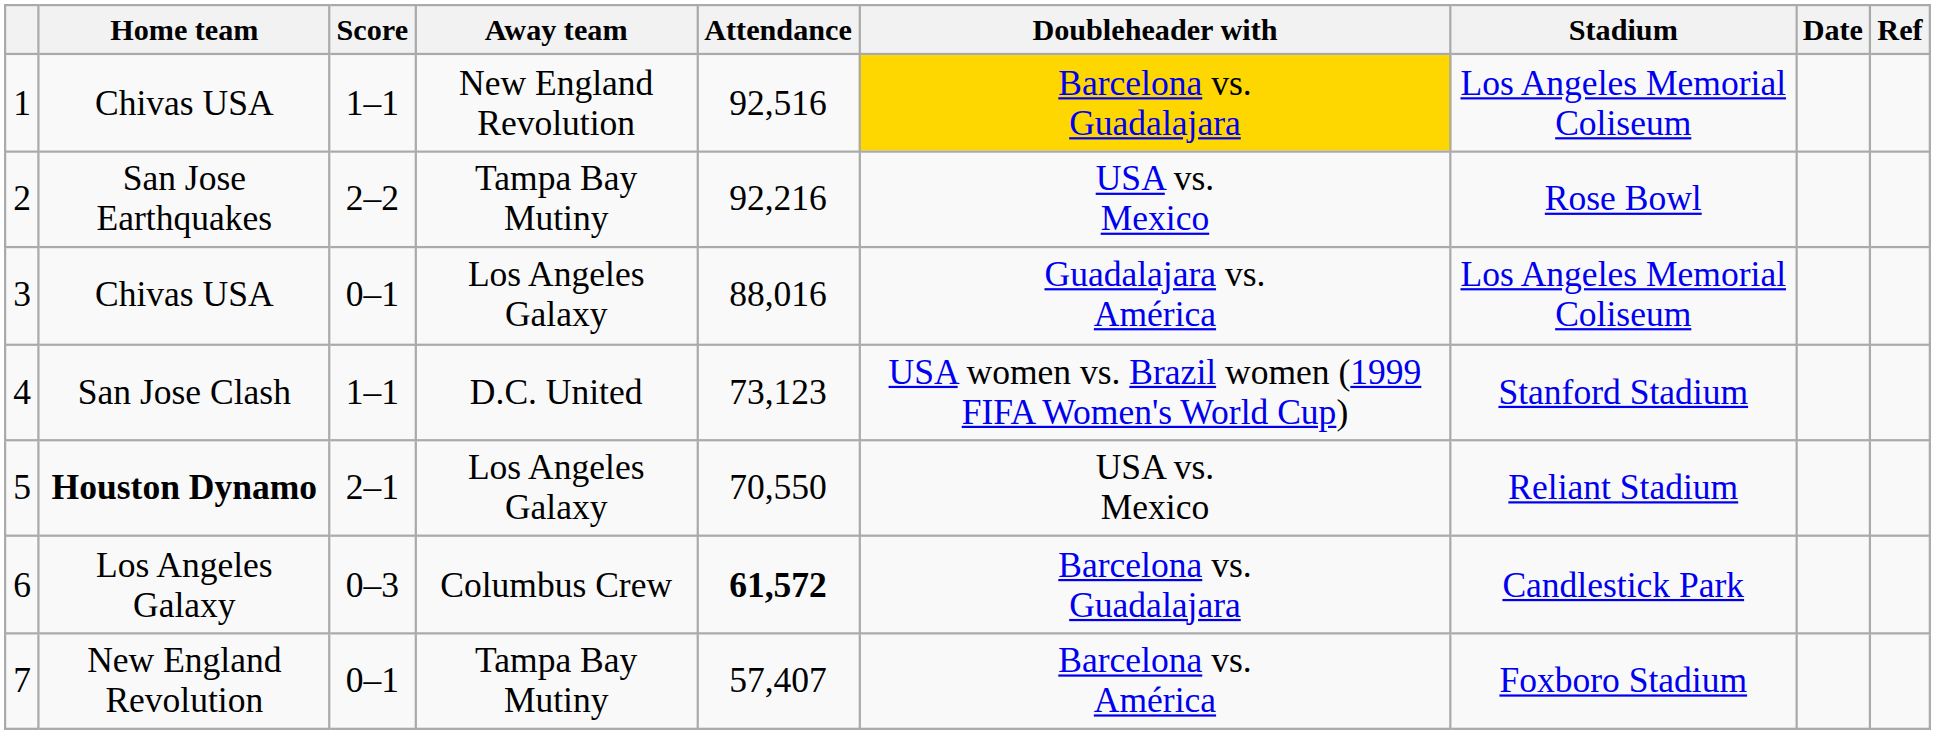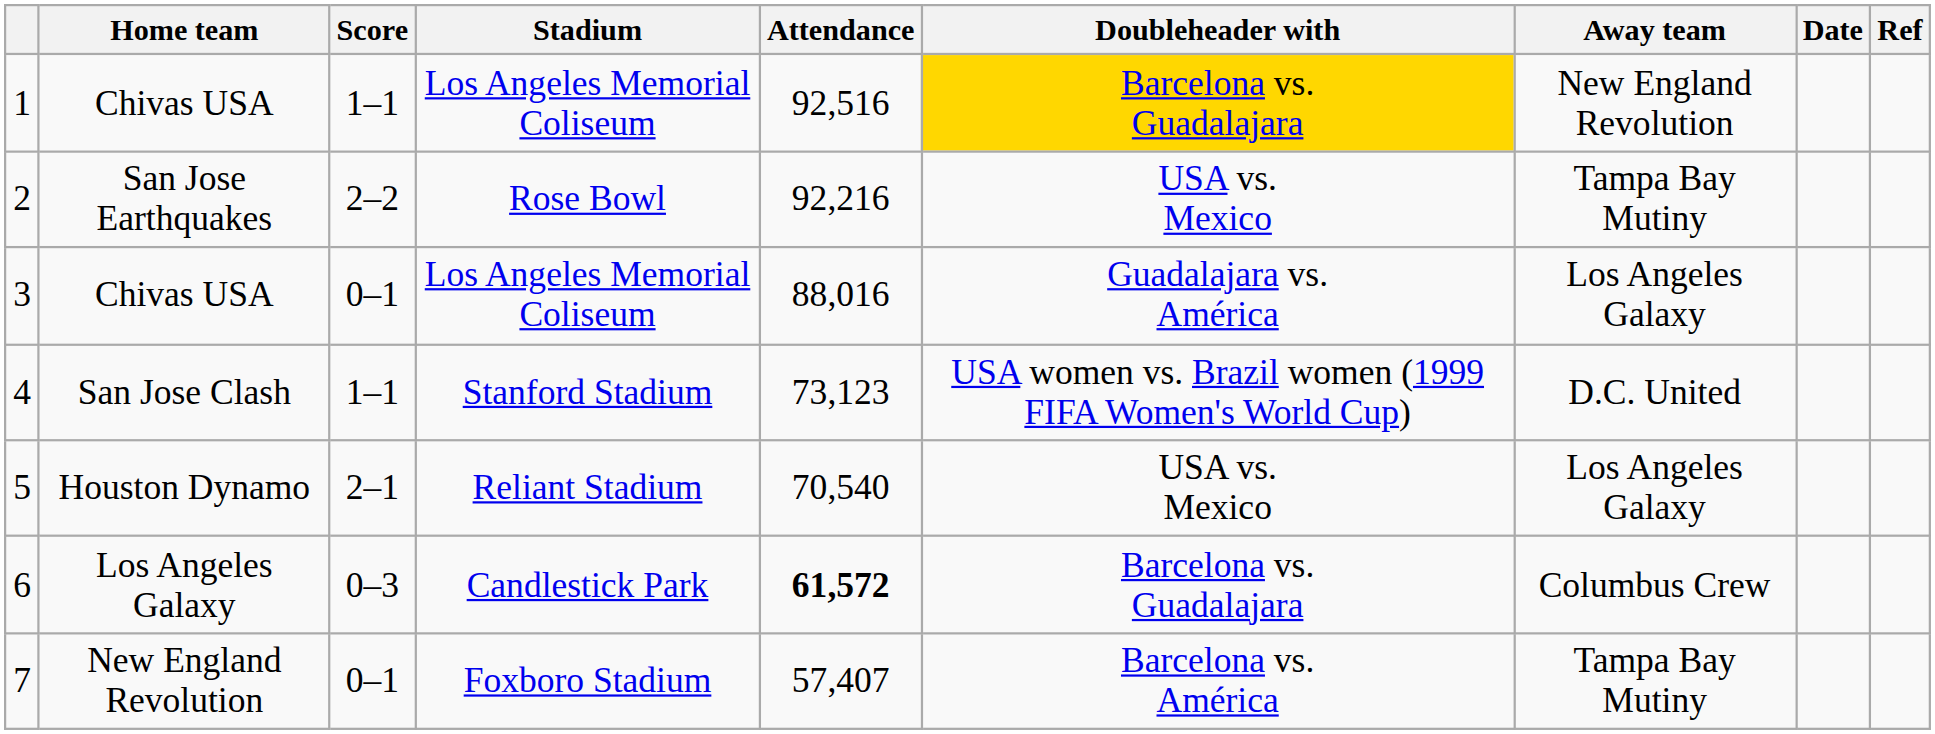 <table class="wikitable sortable" style="text-align:center">
 <tr>
 <th style=font-size:85%></th>
 <th style=font-size:85% class=unsortable>Home team</th>
 <th style=font-size:85% class=unsortable>Score</th>
-<th style=font-size:85% class=unsortable>Away team</th>
+<th style="font-size:85%" class="unsortable">Stadium</th>
 <th style=font-size:85%>Attendance</th>
 <th style=font-size:85% class=unsortable>Doubleheader with</th>
-<th style="font-size:85%" class="unsortable">Stadium</th>
+<th style=font-size:85% class=unsortable>Away team</th>
 <th style="font-size:85%">Date</th>
 <th style="font-size:85%" class="unsortable">Ref</th>
 </tr>
 <tr>
 <td>1</td>
 <td>Chivas USA</td>
 <td>1–1</td>
-<td>New England Revolution</td>
+<td><a href='#'>Los Angeles Memorial Coliseum</a></td>
 <td>92,516</td>
 <td style="background: gold;"><a href='#'>Barcelona</a> vs.<br><a href='#'>Guadalajara</a></td>
-<td><a href='#'>Los Angeles Memorial Coliseum</a></td>
+<td>New England Revolution</td>
 <td></td>
 <td></td>
 </tr>
 <tr>
 <td>2</td>
 <td>San Jose Earthquakes</td>
 <td>2–2</td>
-<td>Tampa Bay Mutiny</td>
+<td><a href='#'>Rose Bowl</a></td>
 <td>92,216</td>
 <td><a href='#'>USA</a> vs.<br><a href='#'>Mexico</a></td>
-<td><a href='#'>Rose Bowl</a></td>
+<td>Tampa Bay Mutiny</td>
 <td></td>
 <td></td>
 </tr>
 <tr>
 <td>3</td>
 <td>Chivas USA</td>
 <td>0–1</td>
-<td>Los Angeles Galaxy</td>
+<td><a href='#'>Los Angeles Memorial Coliseum</a></td>
 <td>88,016</td>
 <td><a href='#'>Guadalajara</a> vs.<br><a href='#'>América</a></td>
-<td><a href='#'>Los Angeles Memorial Coliseum</a></td>
+<td>Los Angeles Galaxy</td>
 <td></td>
 <td></td>
 </tr>
 <tr>
 <td>4</td>
 <td>San Jose Clash</td>
 <td>1–1</td>
-<td>D.C. United</td>
+<td><a href='#'>Stanford Stadium</a></td>
 <td>73,123</td>
 <td><a href='#'>USA</a> women vs. <a href='#'>Brazil</a> women (<a href='#'>1999 FIFA Women's World Cup</a>)</td>
-<td><a href='#'>Stanford Stadium</a></td>
+<td>D.C. United</td>
 <td></td>
 <td></td>
 </tr>
 <tr>
 <td>5</td>
-<td><strong>Houston Dynamo</strong></td>
+<td>Houston Dynamo</td>
 <td>2–1</td>
+<td><a href='#'>Reliant Stadium</a></td>
+<td>70,540</td>
+<td>USA vs.<br>Mexico</td>
 <td>Los Angeles Galaxy</td>
-<td>70,550</td>
-<td>USA vs.<br>Mexico</td>
-<td><a href='#'>Reliant Stadium</a></td>
 <td></td>
 <td></td>
 </tr>
 <tr>
 <td>6</td>
 <td>Los Angeles Galaxy</td>
 <td>0–3</td>
-<td>Columbus Crew</td>
+<td><a href='#'>Candlestick Park</a></td>
 <td><strong>61,572</strong></td>
 <td><a href='#'>Barcelona</a> vs.<br><a href='#'>Guadalajara</a></td>
-<td><a href='#'>Candlestick Park</a></td>
+<td>Columbus Crew</td>
 <td></td>
 <td></td>
 </tr>
 <tr>
 <td>7</td>
 <td>New England Revolution</td>
 <td>0–1</td>
-<td>Tampa Bay Mutiny</td>
+<td><a href='#'>Foxboro Stadium</a></td>
 <td>57,407</td>
 <td><a href='#'>Barcelona</a> vs.<br><a href='#'>América</a></td>
-<td><a href='#'>Foxboro Stadium</a></td>
+<td>Tampa Bay Mutiny</td>
 <td></td>
 <td></td>
 </tr>
 </table>
